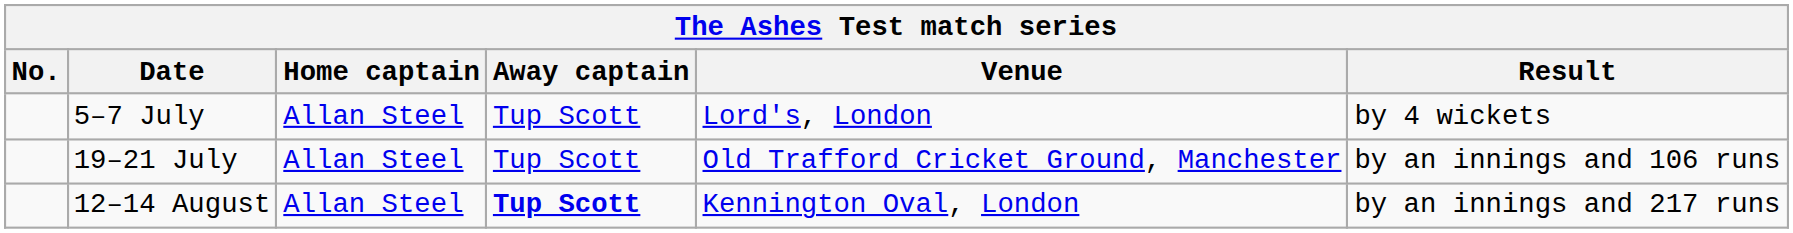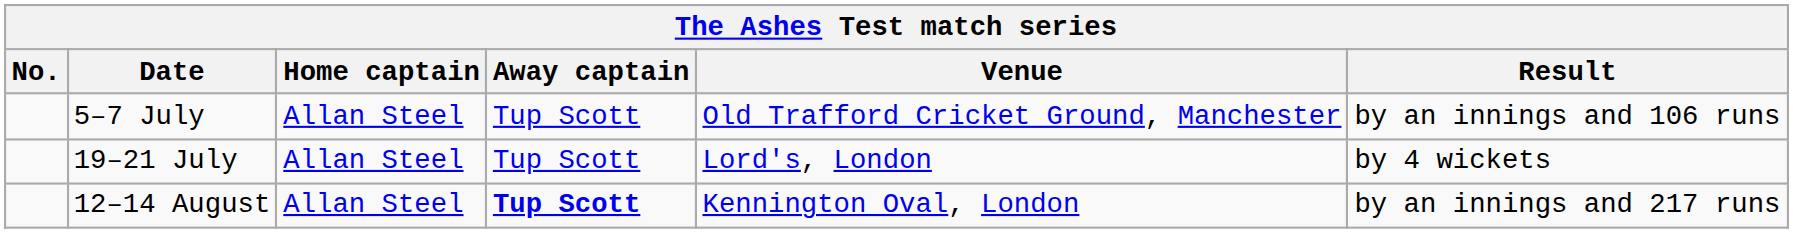 <table class="wikitable">
 <tr>
 <th colspan="9"><a href='#'>The Ashes</a> Test match series</th>
 </tr>
 <tr>
 <th>No.</th>
 <th>Date</th>
 <th>Home captain</th>
 <th>Away captain</th>
 <th>Venue</th>
 <th>Result</th>
 </tr>
 <tr>
 <td></td>
 <td>5–7 July</td>
 <td><a href='#'>Allan Steel</a></td>
 <td><a href='#'>Tup Scott</a></td>
-<td><a href='#'>Lord's</a>, <a href='#'>London</a></td>
-<td> by 4 wickets</td>
+<td><a href='#'>Old Trafford Cricket Ground</a>, <a href='#'>Manchester</a></td>
+<td> by an innings and 106 runs</td>
 </tr>
 <tr>
 <td></td>
 <td>19–21 July</td>
 <td><a href='#'>Allan Steel</a></td>
 <td><a href='#'>Tup Scott</a></td>
-<td><a href='#'>Old Trafford Cricket Ground</a>, <a href='#'>Manchester</a></td>
-<td> by an innings and 106 runs</td>
+<td><a href='#'>Lord's</a>, <a href='#'>London</a></td>
+<td> by 4 wickets</td>
 </tr>
 <tr>
 <td></td>
 <td>12–14 August</td>
 <td><a href='#'>Allan Steel</a></td>
 <td><strong><a href='#'>Tup Scott</a></strong></td>
 <td><a href='#'>Kennington Oval</a>, <a href='#'>London</a></td>
 <td> by an innings and 217 runs</td>
 </tr>
 </table>
